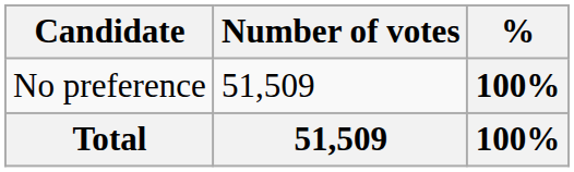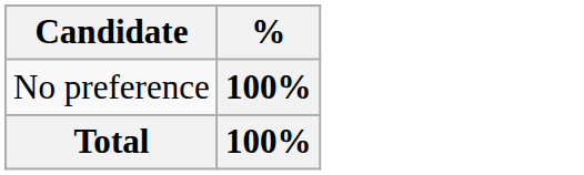 <table class="wikitable">
 <tr>
 <th>Candidate</th>
-<th>Number of votes</th>
 <th>%</th>
 </tr>
 <tr>
 <td>No preference</td>
-<td>51,509</td>
 <th>100%</th>
 </tr>
 <tr>
 <th>Total</th>
-<th>51,509</th>
 <th>100%</th>
 </tr>
 </table>
